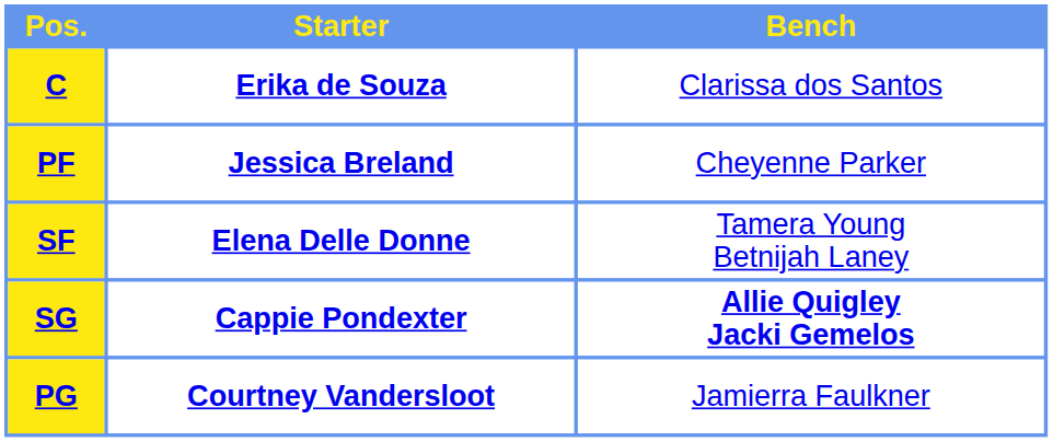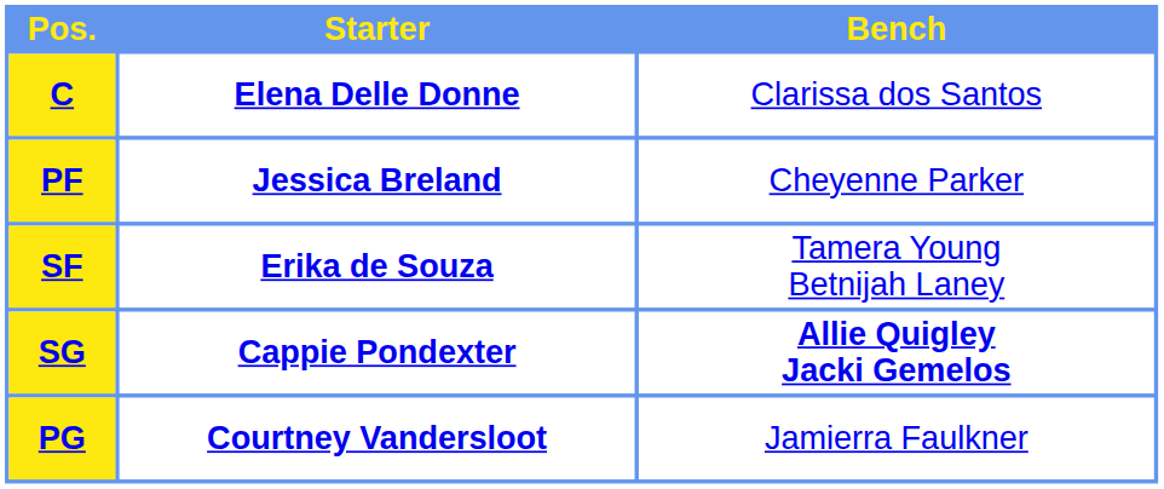 <table style="text-align: center; background:#6495ED; color:#FDE910">
 <tr>
 <th width="50">Pos.</th>
 <th width="250">Starter</th>
 <th width="250">Bench</th>
 </tr>
 <tr style="height:40px; background:white; color:#FFCC00">
 <th style="background:#FDE910"><a href='#'><span>C</span></a></th>
-<td><strong><a href='#'>Erika de Souza</a></strong></td>
+<td><strong><a href='#'>Elena Delle Donne</a></strong></td>
 <td><a href='#'>Clarissa dos Santos</a></td>
 </tr>
 <tr style="height:40px; background:white; color:#FFCC00">
 <th style="background:#FDE910"><a href='#'><span>PF</span></a></th>
 <td><strong><a href='#'>Jessica Breland</a></strong></td>
 <td><a href='#'>Cheyenne Parker</a></td>
 </tr>
 <tr style="height:40px; background:white; color:#FFCC00">
 <th style="background:#FDE910"><a href='#'><span>SF</span></a></th>
-<td><strong><a href='#'>Elena Delle Donne</a></strong></td>
+<td><strong><a href='#'>Erika de Souza</a></strong></td>
 <td><a href='#'>Tamera Young</a><br><a href='#'>Betnijah Laney</a></td>
 </tr>
 <tr style="height:40px; background:white; color:#092C57">
 <th style="background:#FDE910"><a href='#'><span>SG</span></a></th>
 <td><strong><a href='#'>Cappie Pondexter</a></strong></td>
 <td><strong><a href='#'>Allie Quigley</a><br><a href='#'>Jacki Gemelos</a></strong></td>
 </tr>
 <tr style="height:40px; background:white; color:#FFCC00">
 <th style="background:#FDE910"><a href='#'><span>PG</span></a></th>
 <td><strong><a href='#'>Courtney Vandersloot</a></strong></td>
 <td><a href='#'>Jamierra Faulkner</a></td>
 </tr>
 </table>
